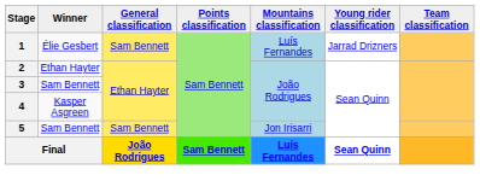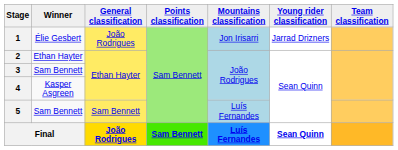 <table class="wikitable" width="99%" style="text-align: center; font-size:smaller;">
 <tr>
 <th width="1%">Stage</th>
 <th style="background:#efefef; width:16.5%;">Winner</th>
 <th style="background:#efefef; width:16.5%;"><a href='#'>General classification</a> <br> </th>
 <th style="background:#efefef; width:16.5%;"><a href='#'>Points classification</a> <br> </th>
 <th style="background:#efefef; width:16.5%;"><a href='#'>Mountains classification</a> <br> </th>
 <th style="background:#efefef; width:16.5%;"><a href='#'>Young rider classification</a> <br> </th>
 <th style="background:#efefef; width:16.5%;"><a href='#'>Team classification</a></th>
 </tr>
 <tr>
 <th>1</th>
 <td><a href='#'>Élie Gesbert</a></td>
-<td style="background:#FFEB64;"><a href='#'>Sam Bennett</a></td>
+<td style="background:#FFEB64;"><a href='#'>João Rodrigues</a></td>
 <td style="background:#9CE97B;" rowspan="5"><a href='#'>Sam Bennett</a></td>
-<td style="background:lightblue;"><a href='#'>Luís Fernandes</a></td>
+<td style="background:lightblue;"><a href='#'>Jon Irisarri</a></td>
 <td style="background:white;"><a href='#'>Jarrad Drizners</a></td>
 <td style="background:#FFCD5F;"></td>
 </tr>
 <tr>
 <th>2</th>
 <td><a href='#'>Ethan Hayter</a></td>
 <td style="background:#FFEB64;" rowspan="3"><a href='#'>Ethan Hayter</a></td>
 <td style="background:lightblue;" rowspan="3"><a href='#'>João Rodrigues</a></td>
 <td style="background:white;" rowspan="4"><a href='#'>Sean Quinn</a></td>
 <td style="background:#FFCD5F;" rowspan="3"></td>
 </tr>
 <tr>
 <th>3</th>
 <td><a href='#'>Sam Bennett</a></td>
 </tr>
 <tr>
 <th>4</th>
 <td><a href='#'>Kasper Asgreen</a></td>
 </tr>
 <tr>
 <th>5</th>
 <td><a href='#'>Sam Bennett</a></td>
 <td style="background:#FFEB64;"><a href='#'>Sam Bennett</a></td>
-<td style="background:lightblue;"><a href='#'>Jon Irisarri</a></td>
+<td style="background:lightblue;"><a href='#'>Luís Fernandes</a></td>
 <td style="background:#FFCD5F;"></td>
 </tr>
 <tr>
 <th colspan="2">Final</th>
 <th style="background:#FFDB00;"><a href='#'>João Rodrigues</a></th>
 <th style="background:#46E800;"><a href='#'>Sam Bennett</a></th>
 <th style="background:dodgerblue;"><a href='#'>Luís Fernandes</a></th>
 <th style="background:white;"><a href='#'>Sean Quinn</a></th>
 <th style="background:#FFB927;"></th>
 </tr>
 </table>
